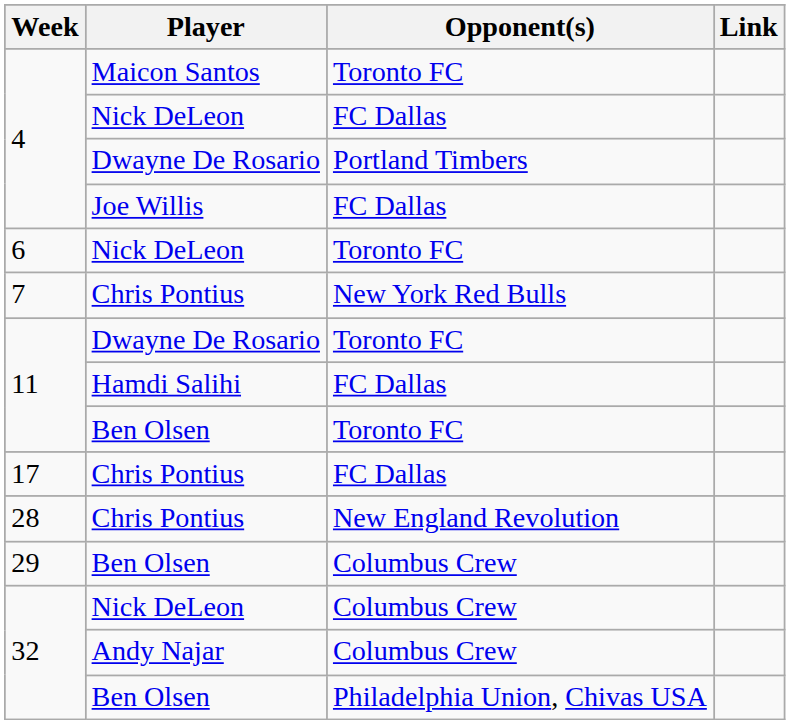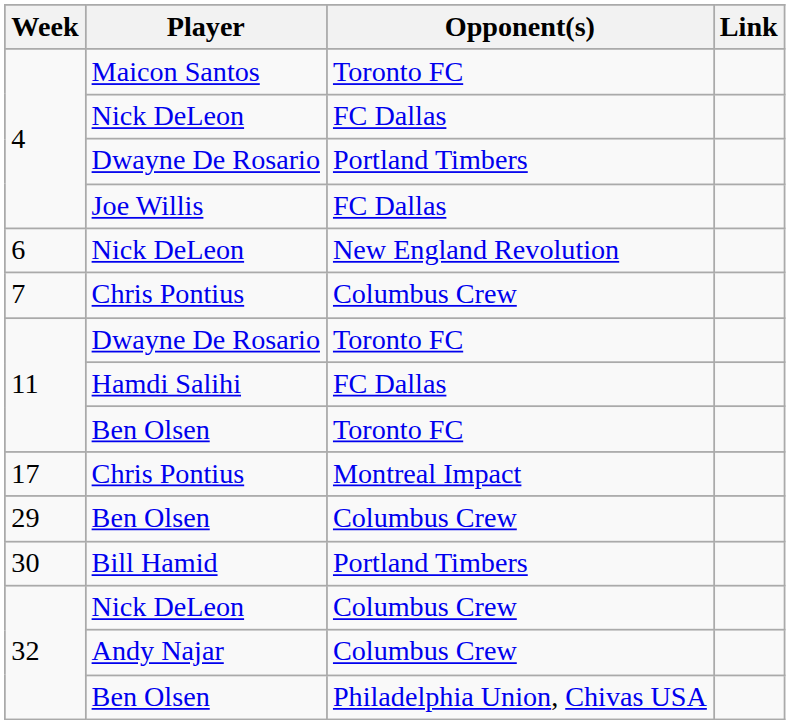 <table class=wikitable>
 <tr>
 <th>Week</th>
 <th>Player</th>
 <th>Opponent(s)</th>
 <th>Link</th>
 </tr>
 <tr>
 <td rowspan=4>4</td>
 <td> <a href='#'>Maicon Santos</a></td>
 <td><a href='#'>Toronto FC</a></td>
 <td></td>
 </tr>
 <tr>
 <td> <a href='#'>Nick DeLeon</a></td>
 <td><a href='#'>FC Dallas</a></td>
 <td></td>
 </tr>
 <tr>
 <td> <a href='#'>Dwayne De Rosario</a></td>
 <td><a href='#'>Portland Timbers</a></td>
 <td></td>
 </tr>
 <tr>
 <td> <a href='#'>Joe Willis</a></td>
 <td><a href='#'>FC Dallas</a></td>
 <td></td>
 </tr>
 <tr>
 <td>6</td>
 <td> <a href='#'>Nick DeLeon</a></td>
-<td><a href='#'>Toronto FC</a></td>
+<td><a href='#'>New England Revolution</a></td>
 <td></td>
 </tr>
 <tr>
 <td>7</td>
 <td> <a href='#'>Chris Pontius</a></td>
-<td><a href='#'>New York Red Bulls</a></td>
+<td><a href='#'>Columbus Crew</a></td>
 <td></td>
 </tr>
 <tr>
 <td rowspan=3>11</td>
 <td> <a href='#'>Dwayne De Rosario</a></td>
 <td><a href='#'>Toronto FC</a></td>
 <td></td>
 </tr>
 <tr>
 <td> <a href='#'>Hamdi Salihi</a></td>
 <td><a href='#'>FC Dallas</a></td>
 <td></td>
 </tr>
 <tr>
 <td> <a href='#'>Ben Olsen</a></td>
 <td><a href='#'>Toronto FC</a></td>
 <td></td>
 </tr>
 <tr>
 <td>17</td>
 <td> <a href='#'>Chris Pontius</a></td>
-<td><a href='#'>FC Dallas</a></td>
-<td></td>
-</tr>
-<tr>
-<td>28</td>
-<td> <a href='#'>Chris Pontius</a></td>
-<td><a href='#'>New England Revolution</a></td>
+<td><a href='#'>Montreal Impact</a></td>
 <td></td>
 </tr>
 <tr>
 <td>29</td>
 <td> <a href='#'>Ben Olsen</a></td>
 <td><a href='#'>Columbus Crew</a></td>
 <td> </td>
+</tr>
+<tr>
+<td>30</td>
+<td> <a href='#'>Bill Hamid</a></td>
+<td><a href='#'>Portland Timbers</a></td>
+<td></td>
 </tr>
 <tr>
 <td rowspan=3>32</td>
 <td> <a href='#'>Nick DeLeon</a></td>
 <td><a href='#'>Columbus Crew</a></td>
 <td></td>
 </tr>
 <tr>
 <td> <a href='#'>Andy Najar</a></td>
 <td><a href='#'>Columbus Crew</a></td>
 <td></td>
 </tr>
 <tr>
 <td> <a href='#'>Ben Olsen</a></td>
 <td><a href='#'>Philadelphia Union</a>, <a href='#'>Chivas USA</a></td>
 <td></td>
 </tr>
 </table>
